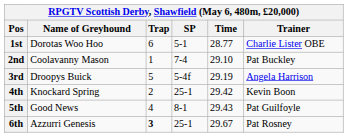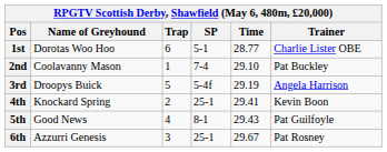 <table class="wikitable">
 <tr>
 <th colspan="6"><a href='#'>RPGTV Scottish Derby</a>, <a href='#'>Shawfield</a> (May 6, 480m, £20,000)</th>
 </tr>
 <tr>
 <th width=30>Pos</th>
 <th width=180>Name of Greyhound</th>
 <th width=30>Trap</th>
 <th width=50>SP</th>
 <th width=50>Time</th>
 <th width=150>Trainer</th>
 </tr>
 <tr>
 <th>1st</th>
 <td>Dorotas Woo Hoo </td>
 <td>6</td>
 <td>5-1</td>
 <td>28.77</td>
 <td><a href='#'>Charlie Lister</a> OBE</td>
 </tr>
 <tr>
 <th>2nd</th>
 <td>Coolavanny Mason</td>
 <td>1</td>
 <td>7-4</td>
 <td>29.10</td>
 <td>Pat Buckley</td>
 </tr>
 <tr>
 <th>3rd</th>
 <td>Droopys Buick</td>
 <td>5</td>
 <td>5-4f</td>
 <td>29.19</td>
 <td><a href='#'>Angela Harrison</a></td>
 </tr>
 <tr>
 <th>4th</th>
 <td>Knockard Spring</td>
 <td>2</td>
 <td>25-1</td>
-<td>29.42</td>
+<td>29.41</td>
 <td>Kevin Boon</td>
 </tr>
 <tr>
 <th>5th</th>
 <td>Good News</td>
 <td>4</td>
 <td>8-1</td>
 <td>29.43</td>
 <td>Pat Guilfoyle</td>
 </tr>
 <tr>
 <th>6th</th>
 <td>Azzurri Genesis</td>
-<td><strong>3</strong></td>
+<td>3</td>
 <td>25-1</td>
 <td>29.67</td>
 <td>Pat Rosney</td>
 </tr>
 </table>
